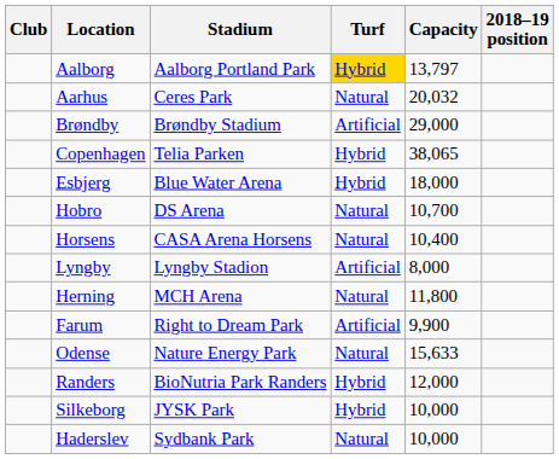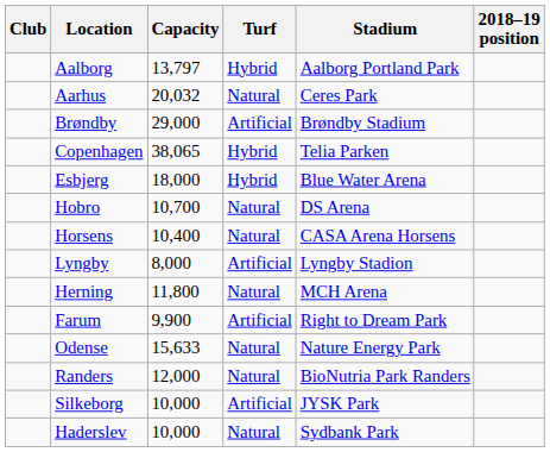 <table class="wikitable sortable">
 <tr>
 <th>Club</th>
 <th>Location</th>
+<th>Capacity</th>
+<th>Turf</th>
 <th>Stadium</th>
-<th>Turf</th>
-<th>Capacity</th>
 <th>2018–19<br>position</th>
 </tr>
 <tr>
 <td></td>
 <td><a href='#'>Aalborg</a></td>
+<td>13,797</td>
+<td><a href='#'>Hybrid</a></td>
 <td><a href='#'>Aalborg Portland Park</a></td>
-<td style="background: gold;"><a href='#'>Hybrid</a></td>
-<td>13,797</td>
 <td></td>
 </tr>
 <tr>
 <td></td>
 <td><a href='#'>Aarhus</a></td>
+<td>20,032</td>
+<td><a href='#'>Natural</a></td>
 <td><a href='#'>Ceres Park</a></td>
-<td><a href='#'>Natural</a></td>
-<td>20,032</td>
 <td></td>
 </tr>
 <tr>
 <td></td>
 <td><a href='#'>Brøndby</a></td>
+<td>29,000</td>
+<td><a href='#'>Artificial</a></td>
 <td><a href='#'>Brøndby Stadium</a></td>
-<td><a href='#'>Artificial</a></td>
-<td>29,000</td>
 <td></td>
 </tr>
 <tr>
 <td></td>
 <td><a href='#'>Copenhagen</a></td>
+<td>38,065</td>
+<td><a href='#'>Hybrid</a></td>
 <td><a href='#'>Telia Parken</a></td>
-<td><a href='#'>Hybrid</a></td>
-<td>38,065</td>
 <td></td>
 </tr>
 <tr>
 <td></td>
 <td><a href='#'>Esbjerg</a></td>
+<td>18,000</td>
+<td><a href='#'>Hybrid</a></td>
 <td><a href='#'>Blue Water Arena</a></td>
-<td><a href='#'>Hybrid</a></td>
-<td>18,000</td>
 <td></td>
 </tr>
 <tr>
 <td></td>
 <td><a href='#'>Hobro</a></td>
+<td>10,700</td>
+<td><a href='#'>Natural</a></td>
 <td><a href='#'>DS Arena</a></td>
-<td><a href='#'>Natural</a></td>
-<td>10,700</td>
 <td></td>
 </tr>
 <tr>
 <td></td>
 <td><a href='#'>Horsens</a></td>
+<td>10,400</td>
+<td><a href='#'>Natural</a></td>
 <td><a href='#'>CASA Arena Horsens</a></td>
-<td><a href='#'>Natural</a></td>
-<td>10,400</td>
 <td></td>
 </tr>
 <tr>
 <td></td>
 <td><a href='#'>Lyngby</a></td>
+<td>8,000</td>
+<td><a href='#'>Artificial</a></td>
 <td><a href='#'>Lyngby Stadion</a></td>
-<td><a href='#'>Artificial</a></td>
-<td>8,000</td>
 <td></td>
 </tr>
 <tr>
 <td></td>
 <td><a href='#'>Herning</a></td>
+<td>11,800</td>
+<td><a href='#'>Natural</a></td>
 <td><a href='#'>MCH Arena</a></td>
-<td><a href='#'>Natural</a></td>
-<td>11,800</td>
 <td></td>
 </tr>
 <tr>
 <td></td>
 <td><a href='#'>Farum</a></td>
+<td>9,900</td>
+<td><a href='#'>Artificial</a></td>
 <td><a href='#'>Right to Dream Park</a></td>
-<td><a href='#'>Artificial</a></td>
-<td>9,900</td>
 <td></td>
 </tr>
 <tr>
 <td></td>
 <td><a href='#'>Odense</a></td>
+<td>15,633</td>
+<td><a href='#'>Natural</a></td>
 <td><a href='#'>Nature Energy Park</a></td>
-<td><a href='#'>Natural</a></td>
-<td>15,633</td>
 <td></td>
 </tr>
 <tr>
 <td></td>
 <td><a href='#'>Randers</a></td>
+<td>12,000</td>
+<td><a href='#'>Natural</a></td>
 <td><a href='#'>BioNutria Park Randers</a></td>
-<td><a href='#'>Hybrid</a></td>
-<td>12,000</td>
 <td></td>
 </tr>
 <tr>
 <td></td>
 <td><a href='#'>Silkeborg</a></td>
+<td>10,000</td>
+<td><a href='#'>Artificial</a></td>
 <td><a href='#'>JYSK Park</a></td>
-<td><a href='#'>Hybrid</a></td>
-<td>10,000</td>
 <td></td>
 </tr>
 <tr>
 <td></td>
 <td><a href='#'>Haderslev</a></td>
+<td>10,000</td>
+<td><a href='#'>Natural</a></td>
 <td><a href='#'>Sydbank Park</a></td>
-<td><a href='#'>Natural</a></td>
-<td>10,000</td>
 <td></td>
 </tr>
 </table>
